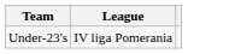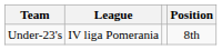 <table class="wikitable" style="text-align: center">
 <tr>
 <th>Team</th>
 <th>League</th>
 <th></th>
+<th>Position</th>
 </tr>
 <tr>
 <td>Under-23's</td>
 <td>IV liga Pomerania</td>
 <td></td>
+<td>8th</td>
 </tr>
 </table>
